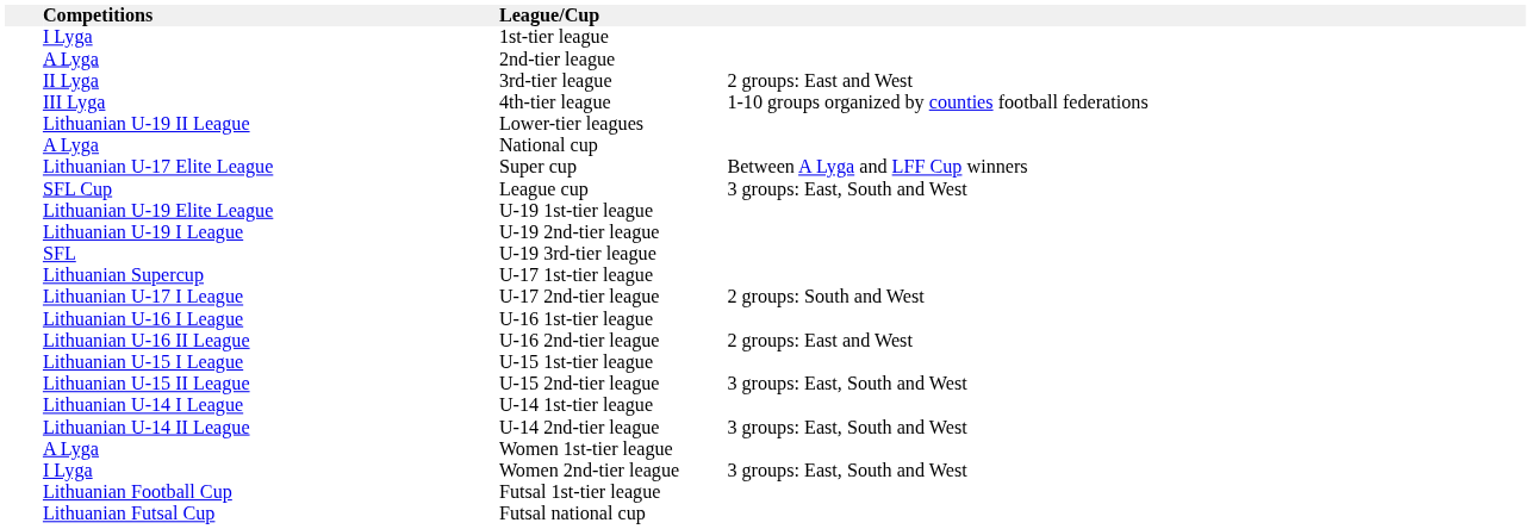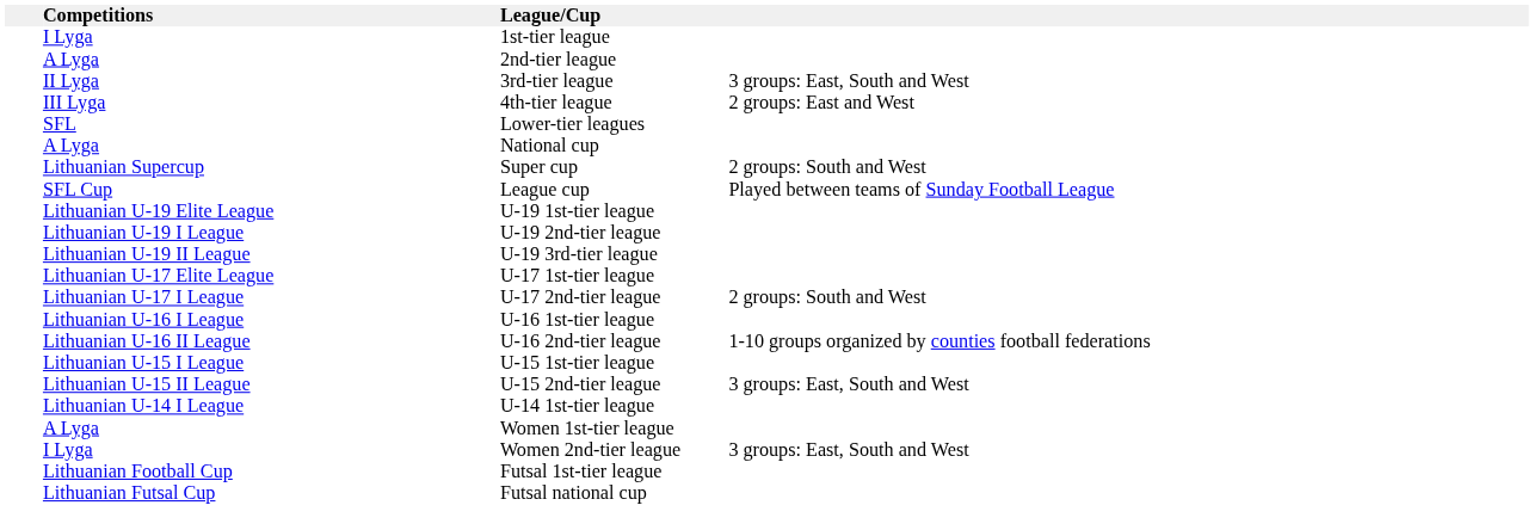 <table width="100%" cellspacing="0" cellpadding="0">
 <tr bgcolor="F0F0F0">
 <th width="2.5%" align="left"></th>
 <th width="30%" align="left">Competitions</th>
 <th width="15%" align="left">League/Cup</th>
 <th width="52.5%" align="left"></th>
 </tr>
 <tr>
 <td></td>
 <td><a href='#'>I Lyga</a></td>
 <td>1st-tier league</td>
 <td> </td>
 </tr>
 <tr>
 <td></td>
 <td><a href='#'>A Lyga</a></td>
 <td>2nd-tier league</td>
 <td> </td>
 </tr>
 <tr>
 <td></td>
 <td><a href='#'>II Lyga</a></td>
 <td>3rd-tier league</td>
-<td>2 groups: East and West</td>
+<td>3 groups: East, South and West</td>
 </tr>
 <tr>
 <td></td>
 <td><a href='#'>III Lyga</a></td>
 <td>4th-tier league</td>
-<td>1-10 groups organized by <a href='#'>counties</a> football federations</td>
+<td>2 groups: East and West</td>
 </tr>
 <tr>
 <td></td>
-<td><a href='#'>Lithuanian U-19 II League</a></td>
+<td><a href='#'>SFL</a></td>
 <td>Lower-tier leagues</td>
 <td></td>
 </tr>
 <tr>
 <td></td>
 <td><a href='#'>A Lyga</a></td>
 <td>National cup</td>
 <td> </td>
 </tr>
 <tr>
 <td></td>
-<td><a href='#'>Lithuanian U-17 Elite League</a></td>
+<td><a href='#'>Lithuanian Supercup</a></td>
 <td>Super cup</td>
-<td>Between <a href='#'>A Lyga</a> and <a href='#'>LFF Cup</a> winners</td>
+<td>2 groups: South and West</td>
 </tr>
 <tr>
 <td></td>
 <td><a href='#'>SFL Cup</a></td>
 <td>League cup</td>
-<td>3 groups: East, South and West</td>
+<td>Played between teams of <a href='#'>Sunday Football League</a></td>
 </tr>
 <tr>
 <td></td>
 <td><a href='#'>Lithuanian U-19 Elite League</a></td>
 <td>U-19 1st-tier league</td>
 <td> </td>
 </tr>
 <tr>
 <td></td>
 <td><a href='#'>Lithuanian U-19 I League</a></td>
 <td>U-19 2nd-tier league</td>
 <td> </td>
 </tr>
 <tr>
 <td></td>
-<td><a href='#'>SFL</a></td>
+<td><a href='#'>Lithuanian U-19 II League</a></td>
 <td>U-19 3rd-tier league</td>
 <td> </td>
 </tr>
 <tr>
 <td></td>
-<td><a href='#'>Lithuanian Supercup</a></td>
+<td><a href='#'>Lithuanian U-17 Elite League</a></td>
 <td>U-17 1st-tier league</td>
 <td> </td>
 </tr>
 <tr>
 <td></td>
 <td><a href='#'>Lithuanian U-17 I League</a></td>
 <td>U-17 2nd-tier league</td>
 <td>2 groups: South and West</td>
 </tr>
 <tr>
 <td></td>
 <td><a href='#'>Lithuanian U-16 I League</a></td>
 <td>U-16 1st-tier league</td>
 <td> </td>
 </tr>
 <tr>
 <td></td>
 <td><a href='#'>Lithuanian U-16 II League</a></td>
 <td>U-16 2nd-tier league</td>
-<td>2 groups: East and West</td>
+<td>1-10 groups organized by <a href='#'>counties</a> football federations</td>
 </tr>
 <tr>
 <td></td>
 <td><a href='#'>Lithuanian U-15 I League</a></td>
 <td>U-15 1st-tier league</td>
 <td> </td>
 </tr>
 <tr>
 <td></td>
 <td><a href='#'>Lithuanian U-15 II League</a></td>
 <td>U-15 2nd-tier league</td>
 <td>3 groups: East, South and West</td>
 </tr>
 <tr>
 <td></td>
 <td><a href='#'>Lithuanian U-14 I League</a></td>
 <td>U-14 1st-tier league</td>
 <td> </td>
-</tr>
-<tr>
-<td></td>
-<td><a href='#'>Lithuanian U-14 II League</a></td>
-<td>U-14 2nd-tier league</td>
-<td>3 groups: East, South and West</td>
 </tr>
 <tr>
 <td></td>
 <td><a href='#'>A Lyga</a></td>
 <td>Women 1st-tier league</td>
 <td> </td>
 </tr>
 <tr>
 <td></td>
 <td><a href='#'>I Lyga</a></td>
 <td>Women 2nd-tier league</td>
 <td>3 groups: East, South and West</td>
 </tr>
 <tr>
 <td></td>
 <td><a href='#'>Lithuanian Football Cup</a></td>
 <td>Futsal 1st-tier league</td>
 <td> </td>
 </tr>
 <tr>
 <td></td>
 <td><a href='#'>Lithuanian Futsal Cup</a></td>
 <td>Futsal national cup</td>
 <td> </td>
 </tr>
 </table>
